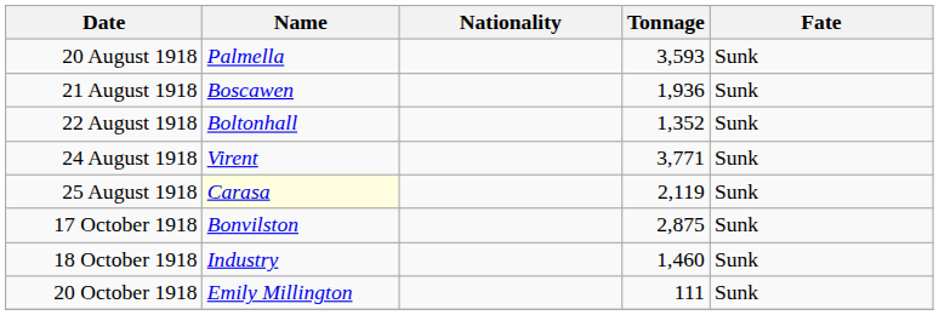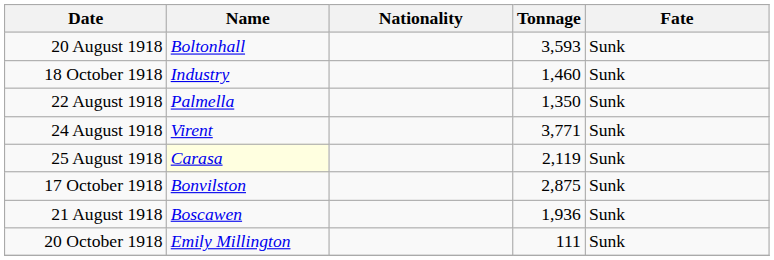 <table class="wikitable sortable">
 <tr>
 <th width="140px">Date</th>
 <th width="140px">Name</th>
 <th width="160px">Nationality</th>
 <th width="25px">Tonnage</th>
 <th width="160px">Fate</th>
 </tr>
 <tr>
 <td align="right">20 August 1918</td>
-<td align="left"><a href='#'><em>Palmella</em></a></td>
+<td align="left"><a href='#'><em>Boltonhall</em></a></td>
 <td align="left"></td>
 <td align="right">3,593</td>
 <td align="left">Sunk</td>
 </tr>
 <tr>
-<td align="right">21 August 1918</td>
-<td align="left"><a href='#'><em>Boscawen</em></a></td>
+<td align="right">18 October 1918</td>
+<td align="left"><a href='#'><em>Industry</em></a></td>
 <td align="left"></td>
-<td align="right">1,936</td>
+<td align="right">1,460</td>
 <td align="left">Sunk</td>
 </tr>
 <tr>
 <td align="right">22 August 1918</td>
-<td align="left"><a href='#'><em>Boltonhall</em></a></td>
+<td align="left"><a href='#'><em>Palmella</em></a></td>
 <td align="left"></td>
-<td align="right">1,352</td>
+<td align="right">1,350</td>
 <td align="left">Sunk</td>
 </tr>
 <tr>
 <td align="right">24 August 1918</td>
 <td align="left"><a href='#'><em>Virent</em></a></td>
 <td align="left"></td>
 <td align="right">3,771</td>
 <td align="left">Sunk</td>
 </tr>
 <tr>
 <td align="right">25 August 1918</td>
 <td align="left" style="background: lightyellow;"><a href='#'><em>Carasa</em></a></td>
 <td align="left"></td>
 <td align="right">2,119</td>
 <td align="left">Sunk</td>
 </tr>
 <tr>
 <td align="right">17 October 1918</td>
 <td align="left"><a href='#'><em>Bonvilston</em></a></td>
 <td align="left"></td>
 <td align="right">2,875</td>
 <td align="left">Sunk</td>
 </tr>
 <tr>
-<td align="right">18 October 1918</td>
-<td align="left"><a href='#'><em>Industry</em></a></td>
+<td align="right">21 August 1918</td>
+<td align="left"><a href='#'><em>Boscawen</em></a></td>
 <td align="left"></td>
-<td align="right">1,460</td>
+<td align="right">1,936</td>
 <td align="left">Sunk</td>
 </tr>
 <tr>
 <td align="right">20 October 1918</td>
 <td align="left"><a href='#'><em>Emily Millington</em></a></td>
 <td align="left"></td>
 <td align="right">111</td>
 <td align="left">Sunk</td>
 </tr>
 <tr>
 </tr>
 </table>
